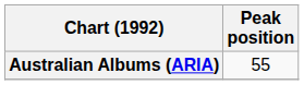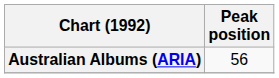 <table class="wikitable sortable plainrowheaders" style="text-align:center">
 <tr>
 <th scope="col">Chart (1992)</th>
 <th scope="col">Peak<br>position</th>
 </tr>
 <tr>
 <th scope="row">Australian Albums (<a href='#'>ARIA</a>)</th>
-<td>55</td>
+<td>56</td>
 </tr>
 <tr>
 </tr>
 <tr>
 </tr>
 <tr>
 </tr>
 <tr>
 </tr>
 <tr>
 </tr>
 <tr>
 </tr>
 <tr>
 </tr>
 <tr>
 </tr>
 </table>
